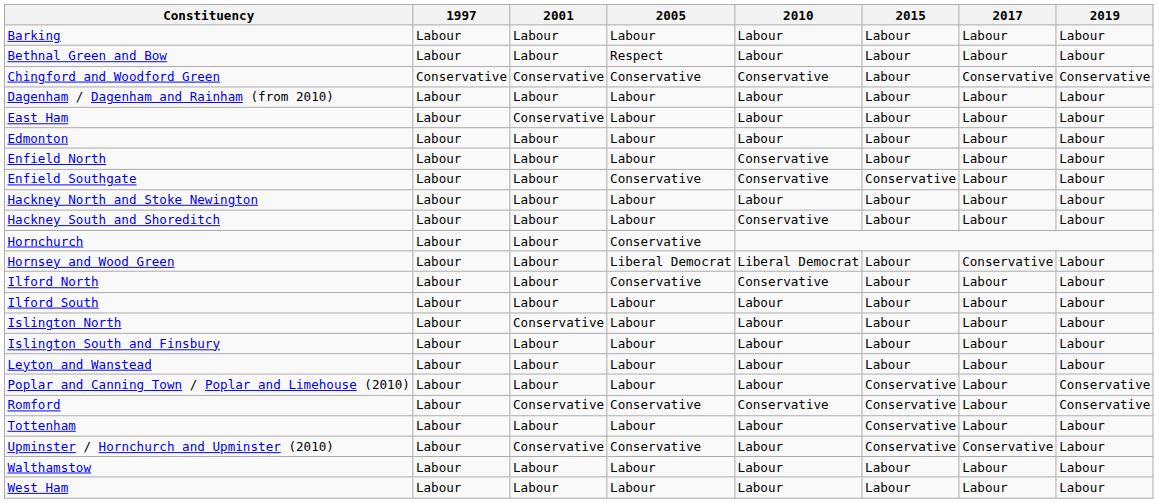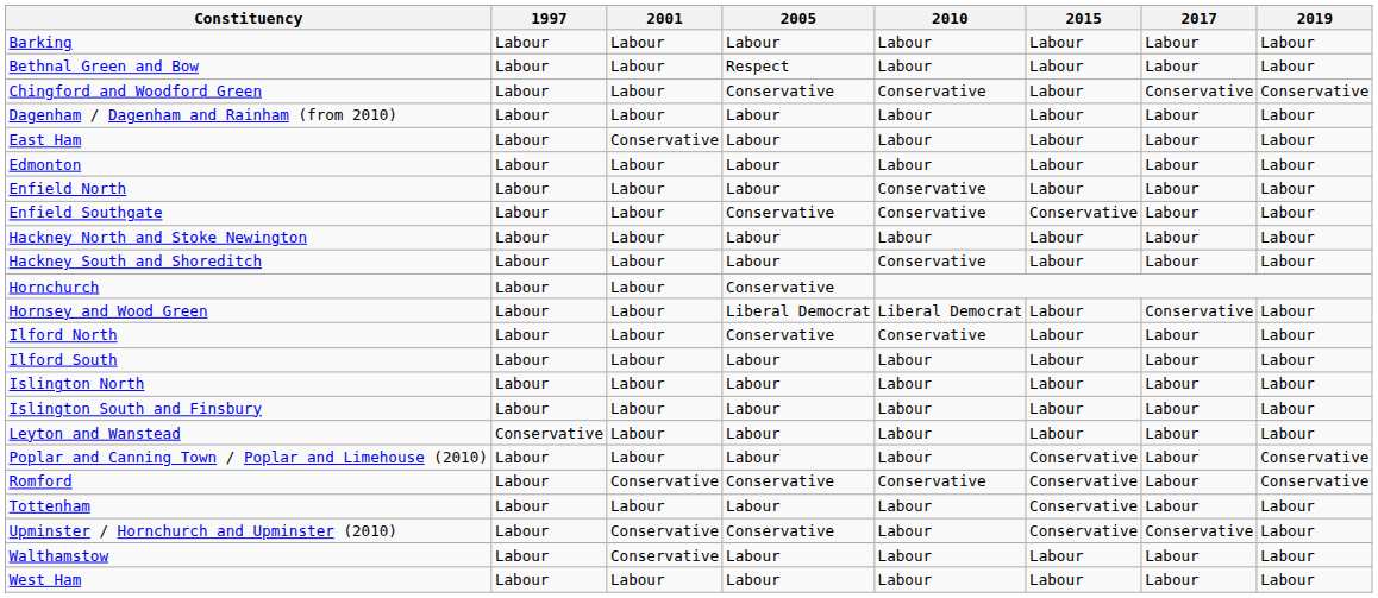 <table class="wikitable">
 <tr>
 <th>Constituency</th>
 <th>1997</th>
 <th>2001</th>
 <th>2005</th>
 <th>2010</th>
 <th>2015</th>
 <th>2017</th>
 <th>2019</th>
 </tr>
 <tr>
 <td><a href='#'>Barking</a></td>
 <td bgcolor=>Labour</td>
 <td bgcolor=>Labour</td>
 <td bgcolor=>Labour</td>
 <td bgcolor=>Labour</td>
 <td bgcolor=>Labour</td>
 <td bgcolor=>Labour</td>
 <td bgcolor=>Labour</td>
 </tr>
 <tr>
 <td><a href='#'>Bethnal Green and Bow</a></td>
 <td bgcolor=>Labour</td>
 <td bgcolor=>Labour</td>
 <td bgcolor=>Respect</td>
 <td bgcolor=>Labour</td>
 <td bgcolor=>Labour</td>
 <td bgcolor=>Labour</td>
 <td bgcolor=>Labour</td>
 </tr>
 <tr>
 <td><a href='#'>Chingford and Woodford Green</a></td>
-<td bgcolor=>Conservative</td>
-<td bgcolor=>Conservative</td>
+<td bgcolor=>Labour</td>
+<td bgcolor=>Labour</td>
 <td bgcolor=>Conservative</td>
 <td bgcolor=>Conservative</td>
 <td bgcolor=>Labour</td>
 <td bgcolor=>Conservative</td>
 <td bgcolor=>Conservative</td>
 </tr>
 <tr>
 <td><a href='#'>Dagenham</a> / <a href='#'>Dagenham and Rainham</a> (from 2010)</td>
 <td bgcolor=>Labour</td>
 <td bgcolor=>Labour</td>
 <td bgcolor=>Labour</td>
 <td bgcolor=>Labour</td>
 <td bgcolor=>Labour</td>
 <td bgcolor=>Labour</td>
 <td bgcolor=>Labour</td>
 </tr>
 <tr>
 <td><a href='#'>East Ham</a></td>
 <td bgcolor=>Labour</td>
 <td bgcolor=>Conservative</td>
 <td bgcolor=>Labour</td>
 <td bgcolor=>Labour</td>
 <td bgcolor=>Labour</td>
 <td bgcolor=>Labour</td>
 <td bgcolor=>Labour</td>
 </tr>
 <tr>
 <td><a href='#'>Edmonton</a></td>
 <td bgcolor=>Labour</td>
 <td bgcolor=>Labour</td>
 <td bgcolor=>Labour</td>
 <td bgcolor=>Labour</td>
 <td bgcolor=>Labour</td>
 <td bgcolor=>Labour</td>
 <td bgcolor=>Labour</td>
 </tr>
 <tr>
 <td><a href='#'>Enfield North</a></td>
 <td bgcolor=>Labour</td>
 <td bgcolor=>Labour</td>
 <td bgcolor=>Labour</td>
 <td bgcolor=>Conservative</td>
 <td bgcolor=>Labour</td>
 <td bgcolor=>Labour</td>
 <td bgcolor=>Labour</td>
 </tr>
 <tr>
 <td><a href='#'>Enfield Southgate</a></td>
 <td bgcolor=>Labour</td>
 <td bgcolor=>Labour</td>
 <td bgcolor=>Conservative</td>
 <td bgcolor=>Conservative</td>
 <td bgcolor=>Conservative</td>
 <td bgcolor=>Labour</td>
 <td bgcolor=>Labour</td>
 </tr>
 <tr>
 <td><a href='#'>Hackney North and Stoke Newington</a></td>
 <td bgcolor=>Labour</td>
 <td bgcolor=>Labour</td>
 <td bgcolor=>Labour</td>
 <td bgcolor=>Labour</td>
 <td bgcolor=>Labour</td>
 <td bgcolor=>Labour</td>
 <td bgcolor=>Labour</td>
 </tr>
 <tr>
 <td><a href='#'>Hackney South and Shoreditch</a></td>
 <td bgcolor=>Labour</td>
 <td bgcolor=>Labour</td>
 <td bgcolor=>Labour</td>
 <td bgcolor=>Conservative</td>
 <td bgcolor=>Labour</td>
 <td bgcolor=>Labour</td>
 <td bgcolor=>Labour</td>
 </tr>
 <tr>
 <td><a href='#'>Hornchurch</a></td>
 <td bgcolor=>Labour</td>
 <td bgcolor=>Labour</td>
 <td bgcolor=>Conservative</td>
 <td colspan="4"></td>
 </tr>
 <tr>
 <td><a href='#'>Hornsey and Wood Green</a></td>
 <td bgcolor=>Labour</td>
 <td bgcolor=>Labour</td>
 <td bgcolor=>Liberal Democrat</td>
 <td bgcolor=>Liberal Democrat</td>
 <td bgcolor=>Labour</td>
 <td bgcolor=>Conservative</td>
 <td bgcolor=>Labour</td>
 </tr>
 <tr>
 <td><a href='#'>Ilford North</a></td>
 <td bgcolor=>Labour</td>
 <td bgcolor=>Labour</td>
 <td bgcolor=>Conservative</td>
 <td bgcolor=>Conservative</td>
 <td bgcolor=>Labour</td>
 <td bgcolor=>Labour</td>
 <td bgcolor=>Labour</td>
 </tr>
 <tr>
 <td><a href='#'>Ilford South</a></td>
 <td bgcolor=>Labour</td>
 <td bgcolor=>Labour</td>
 <td bgcolor=>Labour</td>
 <td bgcolor=>Labour</td>
 <td bgcolor=>Labour</td>
 <td bgcolor=>Labour</td>
 <td bgcolor=>Labour</td>
 </tr>
 <tr>
 <td><a href='#'>Islington North</a></td>
 <td bgcolor=>Labour</td>
-<td bgcolor=>Conservative</td>
+<td bgcolor=>Labour</td>
 <td bgcolor=>Labour</td>
 <td bgcolor=>Labour</td>
 <td bgcolor=>Labour</td>
 <td bgcolor=>Labour</td>
 <td bgcolor=>Labour</td>
 </tr>
 <tr>
 <td><a href='#'>Islington South and Finsbury</a></td>
 <td bgcolor=>Labour</td>
 <td bgcolor=>Labour</td>
 <td bgcolor=>Labour</td>
 <td bgcolor=>Labour</td>
 <td bgcolor=>Labour</td>
 <td bgcolor=>Labour</td>
 <td bgcolor=>Labour</td>
 </tr>
 <tr>
 <td><a href='#'>Leyton and Wanstead</a></td>
-<td bgcolor=>Labour</td>
+<td bgcolor=>Conservative</td>
 <td bgcolor=>Labour</td>
 <td bgcolor=>Labour</td>
 <td bgcolor=>Labour</td>
 <td bgcolor=>Labour</td>
 <td bgcolor=>Labour</td>
 <td bgcolor=>Labour</td>
 </tr>
 <tr>
 <td><a href='#'>Poplar and Canning Town</a> / <a href='#'>Poplar and Limehouse</a> (2010)</td>
 <td bgcolor=>Labour</td>
 <td bgcolor=>Labour</td>
 <td bgcolor=>Labour</td>
 <td bgcolor=>Labour</td>
 <td bgcolor=>Conservative</td>
 <td bgcolor=>Labour</td>
 <td bgcolor=>Conservative</td>
 </tr>
 <tr>
 <td><a href='#'>Romford</a></td>
 <td bgcolor=>Labour</td>
 <td bgcolor=>Conservative</td>
 <td bgcolor=>Conservative</td>
 <td bgcolor=>Conservative</td>
 <td bgcolor=>Conservative</td>
 <td bgcolor=>Labour</td>
 <td bgcolor=>Conservative</td>
 </tr>
 <tr>
 <td><a href='#'>Tottenham</a></td>
 <td bgcolor=>Labour</td>
 <td bgcolor=>Labour</td>
 <td bgcolor=>Labour</td>
 <td bgcolor=>Labour</td>
 <td bgcolor=>Conservative</td>
 <td bgcolor=>Labour</td>
 <td bgcolor=>Labour</td>
 </tr>
 <tr>
 <td><a href='#'>Upminster</a> / <a href='#'>Hornchurch and Upminster</a> (2010)</td>
 <td bgcolor=>Labour</td>
 <td bgcolor=>Conservative</td>
 <td bgcolor=>Conservative</td>
 <td bgcolor=>Labour</td>
 <td bgcolor=>Conservative</td>
 <td bgcolor=>Conservative</td>
 <td bgcolor=>Labour</td>
 </tr>
 <tr>
 <td><a href='#'>Walthamstow</a></td>
 <td bgcolor=>Labour</td>
-<td bgcolor=>Labour</td>
+<td bgcolor=>Conservative</td>
 <td bgcolor=>Labour</td>
 <td bgcolor=>Labour</td>
 <td bgcolor=>Labour</td>
 <td bgcolor=>Labour</td>
 <td bgcolor=>Labour</td>
 </tr>
 <tr>
 <td><a href='#'>West Ham</a></td>
 <td bgcolor=>Labour</td>
 <td bgcolor=>Labour</td>
 <td bgcolor=>Labour</td>
 <td bgcolor=>Labour</td>
 <td bgcolor=>Labour</td>
 <td bgcolor=>Labour</td>
 <td bgcolor=>Labour</td>
 </tr>
 </table>
